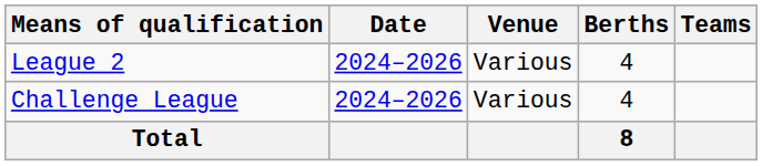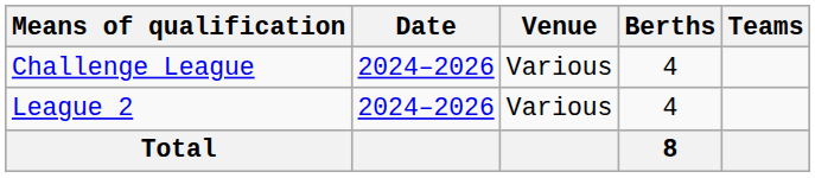 <table class="wikitable">
 <tr>
 <th>Means of qualification</th>
 <th>Date</th>
 <th>Venue</th>
 <th>Berths</th>
 <th>Teams</th>
 </tr>
 <tr>
-<td><a href='#'>League 2</a></td>
+<td><a href='#'>Challenge League</a></td>
 <td><a href='#'>2024–2026</a></td>
 <td>Various</td>
 <td style="text-align:center;">4</td>
 <td></td>
 </tr>
 <tr>
-<td><a href='#'>Challenge League</a></td>
+<td><a href='#'>League 2</a></td>
 <td><a href='#'>2024–2026</a></td>
 <td>Various</td>
 <td style="text-align:center;">4</td>
 <td></td>
 </tr>
 <tr>
 <th>Total</th>
 <th></th>
 <th></th>
 <th style="text-align:center;">8</th>
 <th></th>
 </tr>
 </table>
